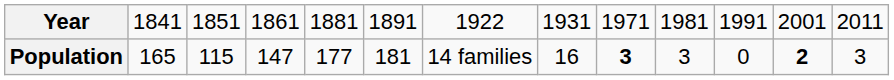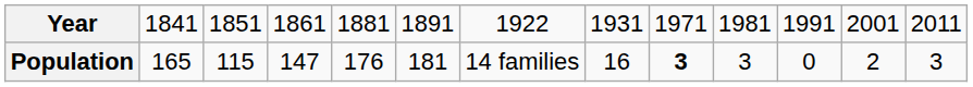 <table class="wikitable" border="1" style="text-align:center">
 <tr>
 <th>Year</th>
 <td>1841</td>
 <td>1851</td>
 <td>1861</td>
 <td>1881</td>
 <td>1891</td>
 <td>1922</td>
 <td>1931</td>
 <td>1971</td>
 <td>1981</td>
 <td>1991</td>
 <td>2001</td>
 <td>2011</td>
 </tr>
 <tr>
 <th>Population</th>
 <td>165</td>
 <td>115</td>
 <td>147</td>
-<td>177</td>
+<td>176</td>
 <td>181</td>
 <td>14 families</td>
 <td>16</td>
 <td><strong>3</strong></td>
 <td>3</td>
 <td>0</td>
-<td><strong>2</strong></td>
+<td>2</td>
 <td>3</td>
 </tr>
 </table>
